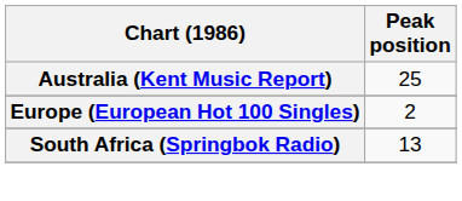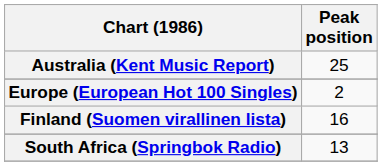 <table class="wikitable sortable plainrowheaders" style="text-align:center">
 <tr>
 <th>Chart (1986)</th>
 <th>Peak<br>position</th>
 </tr>
 <tr>
 <th scope="row">Australia (<a href='#'>Kent Music Report</a>)</th>
 <td>25</td>
 </tr>
 <tr>
 </tr>
 <tr>
 </tr>
 <tr>
 </tr>
 <tr>
 <th scope="row">Europe (<a href='#'>European Hot 100 Singles</a>)</th>
 <td>2</td>
+</tr>
+<tr>
+<th scope="row">Finland (<a href='#'>Suomen virallinen lista</a>)</th>
+<td>16</td>
 </tr>
 <tr>
 </tr>
 <tr>
 </tr>
 <tr>
 </tr>
 <tr>
 </tr>
 <tr>
 </tr>
 <tr>
 <th scope="row">South Africa (<a href='#'>Springbok Radio</a>)</th>
 <td>13</td>
 </tr>
 <tr>
 </tr>
 <tr>
 </tr>
 <tr>
 </tr>
 <tr>
 </tr>
 </table>
